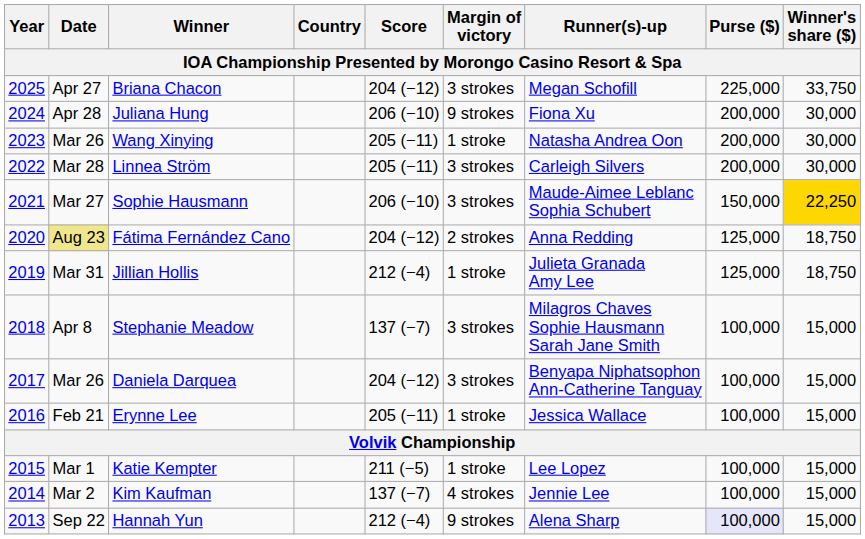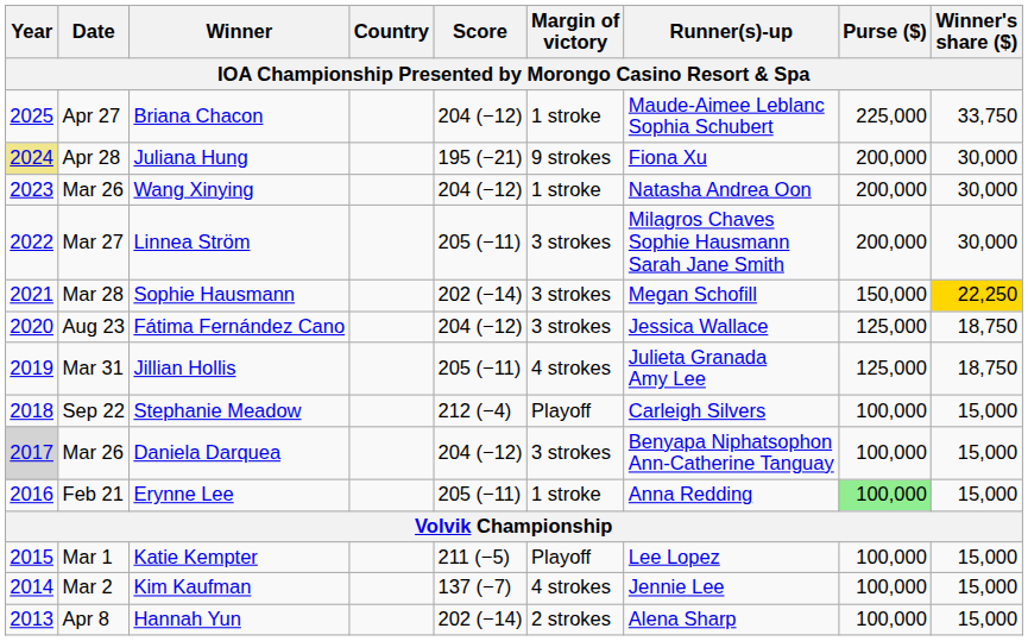 <table class="wikitable">
 <tr>
 <th>Year</th>
 <th>Date</th>
 <th>Winner</th>
 <th>Country</th>
 <th>Score</th>
 <th>Margin of<br>victory</th>
 <th>Runner(s)-up</th>
 <th>Purse ($)</th>
 <th>Winner's<br>share ($)</th>
 </tr>
 <tr>
 <th colspan=9>IOA Championship Presented by Morongo Casino Resort & Spa</th>
 </tr>
 <tr>
 <td><a href='#'>2025</a></td>
 <td>Apr 27</td>
 <td><a href='#'>Briana Chacon</a></td>
 <td></td>
 <td>204 (−12)</td>
-<td>3 strokes</td>
-<td> <a href='#'>Megan Schofill</a></td>
+<td>1 stroke</td>
+<td> <a href='#'>Maude-Aimee Leblanc</a><br> <a href='#'>Sophia Schubert</a></td>
 <td align=right>225,000</td>
 <td align=right>33,750</td>
 </tr>
 <tr>
-<td><a href='#'>2024</a></td>
+<td style="background: khaki;"><a href='#'>2024</a></td>
 <td>Apr 28</td>
 <td><a href='#'>Juliana Hung</a></td>
 <td></td>
-<td>206 (−10)</td>
+<td>195 (−21)</td>
 <td>9 strokes</td>
 <td> <a href='#'>Fiona Xu</a></td>
 <td align=right>200,000</td>
 <td align=right>30,000</td>
 </tr>
 <tr>
 <td><a href='#'>2023</a></td>
 <td>Mar 26</td>
 <td><a href='#'>Wang Xinying</a> </td>
 <td></td>
-<td>205 (−11)</td>
+<td>204 (−12)</td>
 <td>1 stroke</td>
 <td> <a href='#'>Natasha Andrea Oon</a></td>
 <td align=right>200,000</td>
 <td align=right>30,000</td>
 </tr>
 <tr>
 <td><a href='#'>2022</a></td>
-<td>Mar 28</td>
+<td>Mar 27</td>
 <td><a href='#'>Linnea Ström</a></td>
 <td></td>
 <td>205 (−11)</td>
 <td>3 strokes</td>
-<td> <a href='#'>Carleigh Silvers</a></td>
+<td> <a href='#'>Milagros Chaves</a><br> <a href='#'>Sophie Hausmann</a><br> <a href='#'>Sarah Jane Smith</a></td>
 <td align=right>200,000</td>
 <td align=right>30,000</td>
 </tr>
 <tr>
 <td><a href='#'>2021</a></td>
-<td>Mar 27</td>
+<td>Mar 28</td>
 <td><a href='#'>Sophie Hausmann</a></td>
 <td></td>
-<td>206 (−10)</td>
+<td>202 (−14)</td>
 <td>3 strokes</td>
-<td> <a href='#'>Maude-Aimee Leblanc</a><br> <a href='#'>Sophia Schubert</a></td>
+<td> <a href='#'>Megan Schofill</a></td>
 <td align=right>150,000</td>
 <td align=right style="background: gold;">22,250</td>
 </tr>
 <tr>
 <td><a href='#'>2020</a></td>
-<td style="background: khaki;">Aug 23</td>
+<td>Aug 23</td>
 <td><a href='#'>Fátima Fernández Cano</a></td>
 <td></td>
 <td>204 (−12)</td>
-<td>2 strokes</td>
-<td> <a href='#'>Anna Redding</a></td>
+<td>3 strokes</td>
+<td> <a href='#'>Jessica Wallace</a></td>
 <td align=right>125,000</td>
 <td align=right>18,750</td>
 </tr>
 <tr>
 <td><a href='#'>2019</a></td>
 <td>Mar 31</td>
 <td><a href='#'>Jillian Hollis</a></td>
 <td></td>
-<td>212 (−4)</td>
-<td>1 stroke</td>
+<td>205 (−11)</td>
+<td>4 strokes</td>
 <td> <a href='#'>Julieta Granada</a><br> <a href='#'>Amy Lee</a></td>
 <td align=right>125,000</td>
 <td align=right>18,750</td>
 </tr>
 <tr>
 <td><a href='#'>2018</a></td>
-<td>Apr 8</td>
+<td>Sep 22</td>
 <td><a href='#'>Stephanie Meadow</a></td>
 <td></td>
-<td>137 (−7)</td>
-<td>3 strokes</td>
-<td> <a href='#'>Milagros Chaves</a><br> <a href='#'>Sophie Hausmann</a><br> <a href='#'>Sarah Jane Smith</a></td>
+<td>212 (−4)</td>
+<td>Playoff</td>
+<td> <a href='#'>Carleigh Silvers</a></td>
 <td align=right>100,000</td>
 <td align=right>15,000</td>
 </tr>
 <tr>
-<td><a href='#'>2017</a></td>
+<td style="background: lightgrey;"><a href='#'>2017</a></td>
 <td>Mar 26</td>
 <td><a href='#'>Daniela Darquea</a></td>
 <td></td>
 <td>204 (−12)</td>
 <td>3 strokes</td>
 <td> <a href='#'>Benyapa Niphatsophon</a><br> <a href='#'>Ann-Catherine Tanguay</a></td>
 <td align=right>100,000</td>
 <td align=right>15,000</td>
 </tr>
 <tr>
 <td><a href='#'>2016</a></td>
 <td>Feb 21</td>
 <td><a href='#'>Erynne Lee</a></td>
 <td></td>
 <td>205 (−11)</td>
 <td>1 stroke</td>
-<td> <a href='#'>Jessica Wallace</a></td>
-<td align=right>100,000</td>
+<td> <a href='#'>Anna Redding</a></td>
+<td align=right style="background: lightgreen;">100,000</td>
 <td align=right>15,000</td>
 </tr>
 <tr>
 <th colspan=9><a href='#'>Volvik</a> Championship</th>
 </tr>
 <tr>
 <td><a href='#'>2015</a></td>
 <td>Mar 1</td>
 <td><a href='#'>Katie Kempter</a></td>
 <td></td>
 <td>211 (−5)</td>
-<td>1 stroke</td>
+<td>Playoff</td>
 <td> <a href='#'>Lee Lopez</a></td>
 <td align=right>100,000</td>
 <td align=right>15,000</td>
 </tr>
 <tr>
 <td><a href='#'>2014</a></td>
 <td>Mar 2</td>
 <td><a href='#'>Kim Kaufman</a></td>
 <td></td>
 <td>137 (−7)</td>
 <td>4 strokes</td>
 <td> <a href='#'>Jennie Lee</a></td>
 <td align=right>100,000</td>
 <td align=right>15,000</td>
 </tr>
 <tr>
 <td><a href='#'>2013</a></td>
-<td>Sep 22</td>
+<td>Apr 8</td>
 <td><a href='#'>Hannah Yun</a></td>
 <td></td>
-<td>212 (−4)</td>
-<td>9 strokes</td>
+<td>202 (−14)</td>
+<td>2 strokes</td>
 <td> <a href='#'>Alena Sharp</a></td>
-<td align=right style="background: lavender;">100,000</td>
+<td align=right>100,000</td>
 <td align=right>15,000</td>
 </tr>
 </table>
